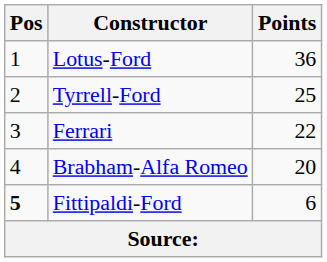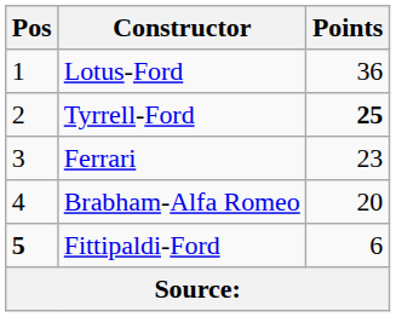 <table class="wikitable" style="font-size: 95%;">
 <tr>
 <th>Pos</th>
 <th>Constructor</th>
 <th>Points</th>
 </tr>
 <tr>
 <td>1</td>
 <td> <a href='#'>Lotus</a>-<a href='#'>Ford</a></td>
 <td align="right">36</td>
 </tr>
 <tr>
 <td>2</td>
 <td> <a href='#'>Tyrrell</a>-<a href='#'>Ford</a></td>
-<td align="right">25</td>
+<td align="right"><strong>25</strong></td>
 </tr>
 <tr>
 <td>3</td>
 <td> <a href='#'>Ferrari</a></td>
-<td align="right">22</td>
+<td align="right">23</td>
 </tr>
 <tr>
 <td>4</td>
 <td> <a href='#'>Brabham</a>-<a href='#'>Alfa Romeo</a></td>
 <td align="right">20</td>
 </tr>
 <tr>
 <td><strong>5</strong></td>
 <td> <a href='#'>Fittipaldi</a>-<a href='#'>Ford</a></td>
 <td align="right">6</td>
 </tr>
 <tr>
 <th colspan=4>Source: </th>
 </tr>
 </table>
